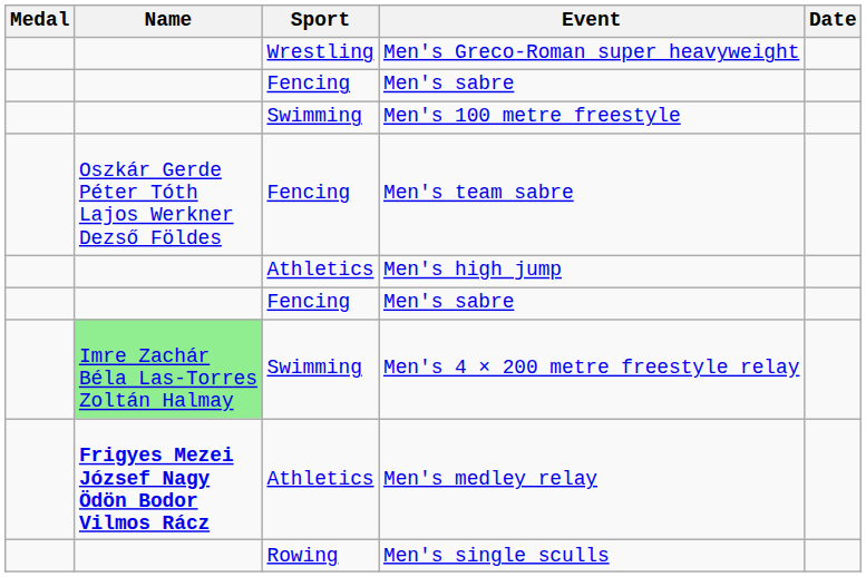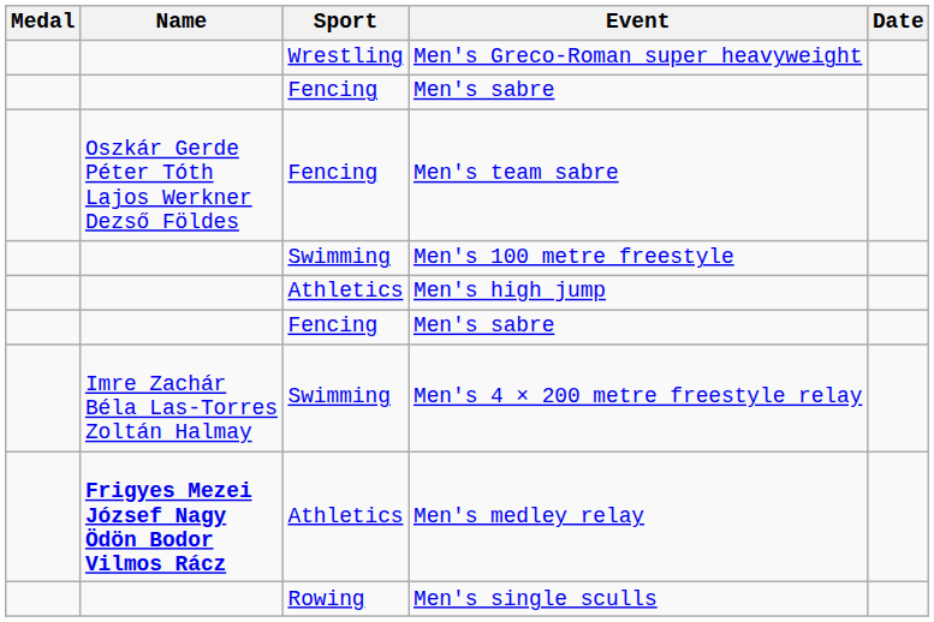 <table class="wikitable sortable" style="font-size: 95%;">
 <tr>
 <th>Medal</th>
 <th>Name</th>
 <th>Sport</th>
 <th>Event</th>
 <th>Date</th>
 </tr>
 <tr>
 <td></td>
 <td></td>
 <td><a href='#'>Wrestling</a></td>
 <td><a href='#'>Men's Greco-Roman super heavyweight</a></td>
 <td></td>
 </tr>
 <tr>
 <td></td>
 <td></td>
 <td><a href='#'>Fencing</a></td>
 <td><a href='#'>Men's sabre</a></td>
 <td></td>
 </tr>
 <tr>
 <td></td>
-<td></td>
-<td><a href='#'>Swimming</a></td>
-<td><a href='#'>Men's 100 metre freestyle</a></td>
+<td><br><a href='#'>Oszkár Gerde</a><br><a href='#'>Péter Tóth</a><br><a href='#'>Lajos Werkner</a><br><a href='#'>Dezső Földes</a></td>
+<td><a href='#'>Fencing</a></td>
+<td><a href='#'>Men's team sabre</a></td>
 <td></td>
 </tr>
 <tr>
 <td></td>
-<td><br><a href='#'>Oszkár Gerde</a><br><a href='#'>Péter Tóth</a><br><a href='#'>Lajos Werkner</a><br><a href='#'>Dezső Földes</a></td>
-<td><a href='#'>Fencing</a></td>
-<td><a href='#'>Men's team sabre</a></td>
+<td></td>
+<td><a href='#'>Swimming</a></td>
+<td><a href='#'>Men's 100 metre freestyle</a></td>
 <td></td>
 </tr>
 <tr>
 <td></td>
 <td></td>
 <td><a href='#'>Athletics</a></td>
 <td><a href='#'>Men's high jump</a></td>
 <td></td>
 </tr>
 <tr>
 <td></td>
 <td></td>
 <td><a href='#'>Fencing</a></td>
 <td><a href='#'>Men's sabre</a></td>
 <td></td>
 </tr>
 <tr>
 <td></td>
-<td style="background: lightgreen;"><br><a href='#'>Imre Zachár</a><br><a href='#'>Béla Las-Torres</a><br><a href='#'>Zoltán Halmay</a></td>
+<td><br><a href='#'>Imre Zachár</a><br><a href='#'>Béla Las-Torres</a><br><a href='#'>Zoltán Halmay</a></td>
 <td><a href='#'>Swimming</a></td>
 <td><a href='#'>Men's 4 × 200 metre freestyle relay</a></td>
 <td></td>
 </tr>
 <tr>
 <td></td>
 <td><strong><br><a href='#'>Frigyes Mezei</a><br><a href='#'>József Nagy</a><br><a href='#'>Ödön Bodor</a><br><a href='#'>Vilmos Rácz</a></strong></td>
 <td><a href='#'>Athletics</a></td>
 <td><a href='#'>Men's medley relay</a></td>
 <td></td>
 </tr>
 <tr>
 <td></td>
 <td></td>
 <td><a href='#'>Rowing</a></td>
 <td><a href='#'>Men's single sculls</a></td>
 <td></td>
 </tr>
 </table>
